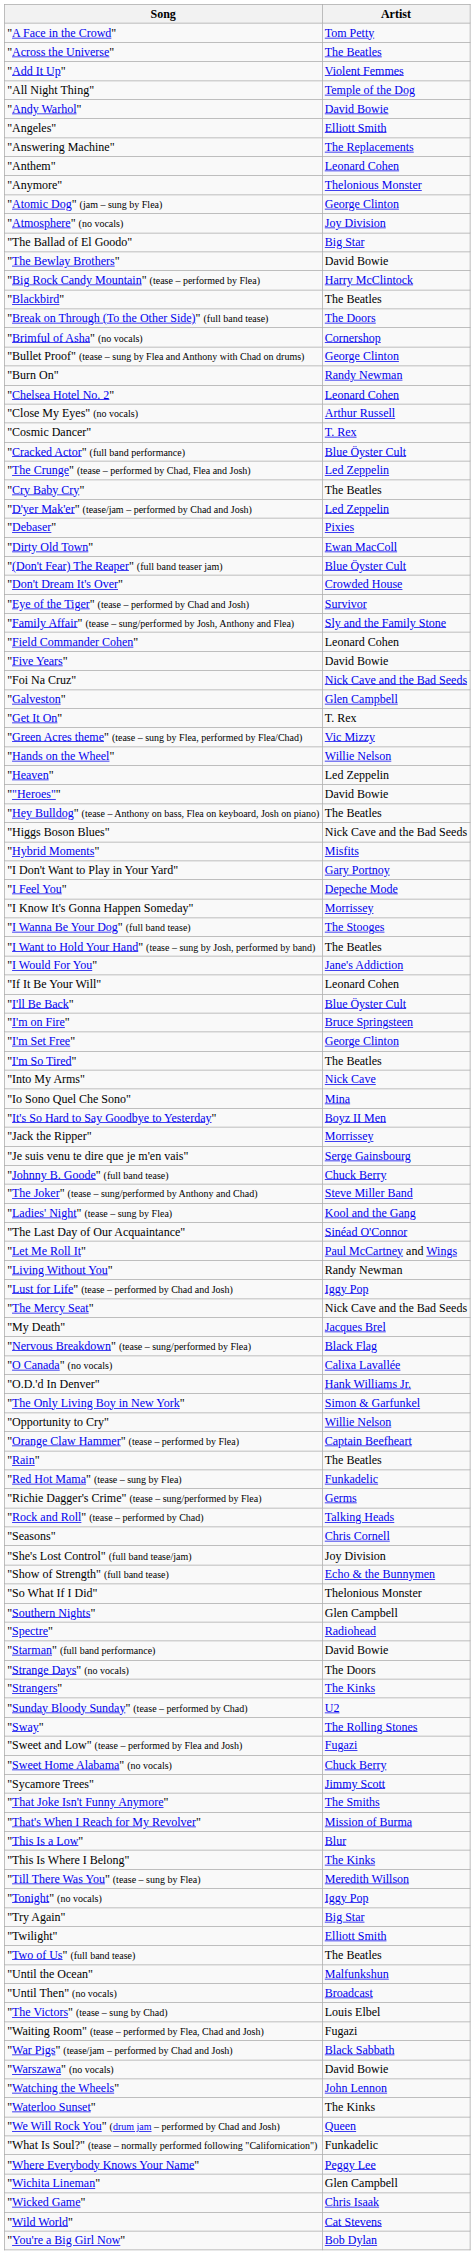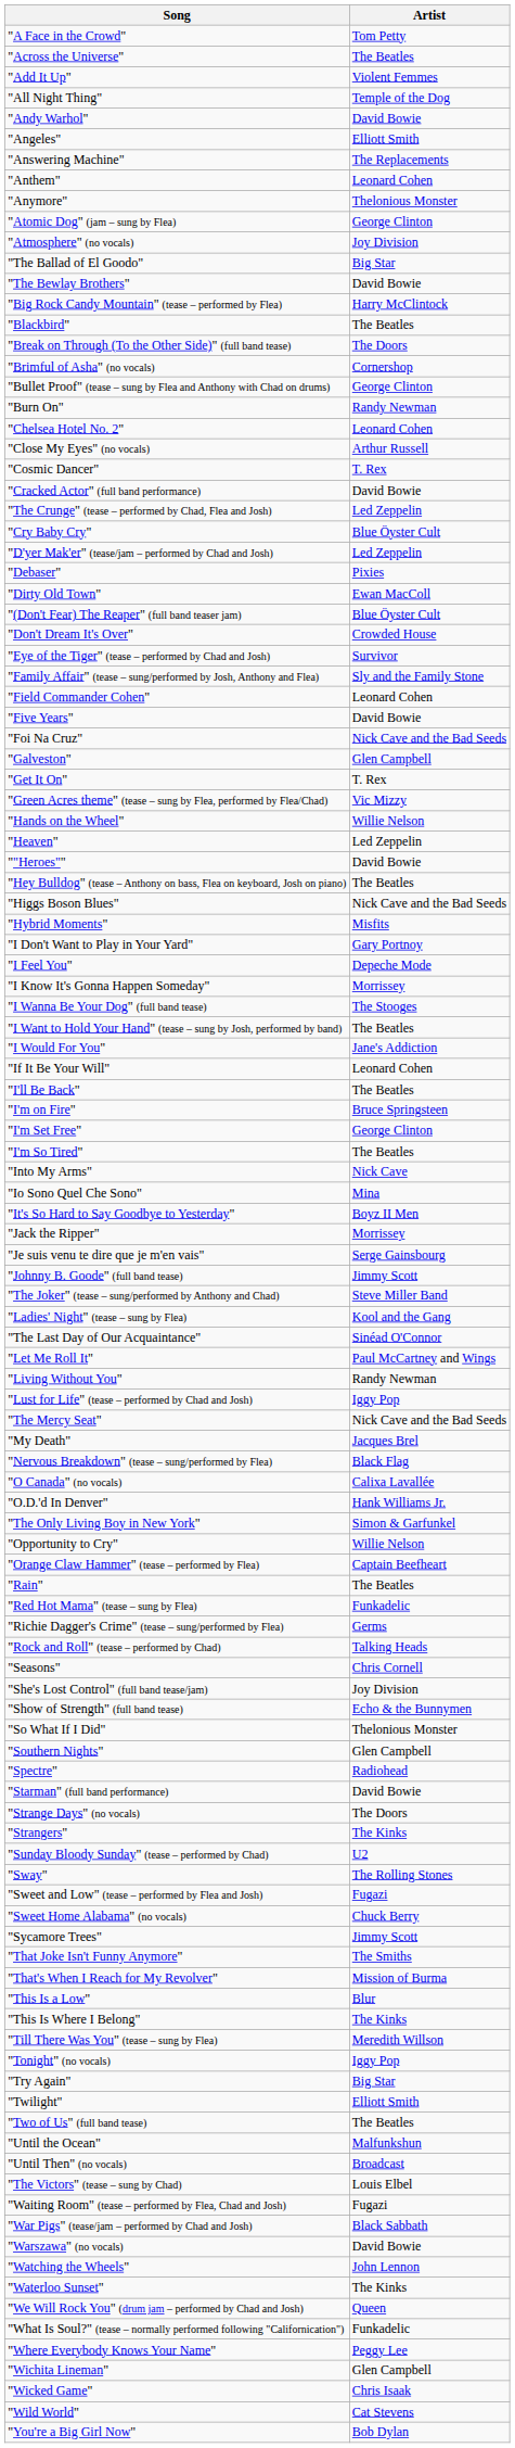 <table class="wikitable sortable">
 <tr>
 <th>Song</th>
 <th>Artist</th>
 </tr>
 <tr>
 <td>"<a href='#'>A Face in the Crowd</a>"</td>
 <td><a href='#'>Tom Petty</a></td>
 </tr>
 <tr>
 <td>"<a href='#'>Across the Universe</a>"</td>
 <td><a href='#'>The Beatles</a></td>
 </tr>
 <tr>
 <td>"<a href='#'>Add It Up</a>"</td>
 <td><a href='#'>Violent Femmes</a></td>
 </tr>
 <tr>
 <td>"All Night Thing"</td>
 <td><a href='#'>Temple of the Dog</a></td>
 </tr>
 <tr>
 <td>"<a href='#'>Andy Warhol</a>"</td>
 <td><a href='#'>David Bowie</a></td>
 </tr>
 <tr>
 <td>"Angeles"</td>
 <td><a href='#'>Elliott Smith</a></td>
 </tr>
 <tr>
 <td>"Answering Machine"</td>
 <td><a href='#'>The Replacements</a></td>
 </tr>
 <tr>
 <td>"Anthem"</td>
 <td><a href='#'>Leonard Cohen</a></td>
 </tr>
 <tr>
 <td>"Anymore"</td>
 <td><a href='#'>Thelonious Monster</a></td>
 </tr>
 <tr>
 <td>"<a href='#'>Atomic Dog</a>" <small>(jam – sung by Flea)</small></td>
 <td><a href='#'>George Clinton</a></td>
 </tr>
 <tr>
 <td>"<a href='#'>Atmosphere</a>" <small>(no vocals)</small></td>
 <td><a href='#'>Joy Division</a></td>
 </tr>
 <tr>
 <td>"The Ballad of El Goodo"</td>
 <td><a href='#'>Big Star</a></td>
 </tr>
 <tr>
 <td>"<a href='#'>The Bewlay Brothers</a>"</td>
 <td>David Bowie</td>
 </tr>
 <tr>
 <td>"<a href='#'>Big Rock Candy Mountain</a>" <small>(tease – performed by Flea)</small></td>
 <td><a href='#'>Harry McClintock</a></td>
 </tr>
 <tr>
 <td>"<a href='#'>Blackbird</a>"</td>
 <td>The Beatles</td>
 </tr>
 <tr>
 <td>"<a href='#'>Break on Through (To the Other Side)</a>" <small>(full band tease)</small></td>
 <td><a href='#'>The Doors</a></td>
 </tr>
 <tr>
 <td>"<a href='#'>Brimful of Asha</a>" <small>(no vocals)</small></td>
 <td><a href='#'>Cornershop</a></td>
 </tr>
 <tr>
 <td>"Bullet Proof" <small>(tease – sung by Flea and Anthony with Chad on drums)</small></td>
 <td><a href='#'>George Clinton</a></td>
 </tr>
 <tr>
 <td>"Burn On"</td>
 <td><a href='#'>Randy Newman</a></td>
 </tr>
 <tr>
 <td>"<a href='#'>Chelsea Hotel No. 2</a>"</td>
 <td><a href='#'>Leonard Cohen</a></td>
 </tr>
 <tr>
 <td>"Close My Eyes" <small>(no vocals)</small></td>
 <td><a href='#'>Arthur Russell</a></td>
 </tr>
 <tr>
 <td>"Cosmic Dancer"</td>
 <td><a href='#'>T. Rex</a></td>
 </tr>
 <tr>
 <td>"<a href='#'>Cracked Actor</a>" <small>(full band performance)</small></td>
-<td><a href='#'>Blue Öyster Cult</a></td>
+<td>David Bowie</td>
 </tr>
 <tr>
 <td>"<a href='#'>The Crunge</a>" <small>(tease – performed by Chad, Flea and Josh)</small></td>
 <td><a href='#'>Led Zeppelin</a></td>
 </tr>
 <tr>
 <td>"<a href='#'>Cry Baby Cry</a>"</td>
-<td>The Beatles</td>
+<td><a href='#'>Blue Öyster Cult</a></td>
 </tr>
 <tr>
 <td>"<a href='#'>D'yer Mak'er</a>" <small>(tease/jam – performed by Chad and Josh)</small></td>
 <td><a href='#'>Led Zeppelin</a></td>
 </tr>
 <tr>
 <td>"<a href='#'>Debaser</a>"</td>
 <td><a href='#'>Pixies</a></td>
 </tr>
 <tr>
 <td>"<a href='#'>Dirty Old Town</a>"</td>
 <td><a href='#'>Ewan MacColl</a></td>
 </tr>
 <tr>
 <td>"<a href='#'>(Don't Fear) The Reaper</a>" <small>(full band teaser jam)</small></td>
 <td><a href='#'>Blue Öyster Cult</a></td>
 </tr>
 <tr>
 <td>"<a href='#'>Don't Dream It's Over</a>"</td>
 <td><a href='#'>Crowded House</a></td>
 </tr>
 <tr>
 <td>"<a href='#'>Eye of the Tiger</a>" <small>(tease – performed by Chad and Josh)</small></td>
 <td><a href='#'>Survivor</a></td>
 </tr>
 <tr>
 <td>"<a href='#'>Family Affair</a>" <small>(tease – sung/performed by Josh, Anthony and Flea)</small></td>
 <td><a href='#'>Sly and the Family Stone</a></td>
 </tr>
 <tr>
 <td>"<a href='#'>Field Commander Cohen</a>"</td>
 <td>Leonard Cohen</td>
 </tr>
 <tr>
 <td>"<a href='#'>Five Years</a>"</td>
 <td>David Bowie</td>
 </tr>
 <tr>
 <td>"Foi Na Cruz"</td>
 <td><a href='#'>Nick Cave and the Bad Seeds</a></td>
 </tr>
 <tr>
 <td>"<a href='#'>Galveston</a>"</td>
 <td><a href='#'>Glen Campbell</a></td>
 </tr>
 <tr>
 <td>"<a href='#'>Get It On</a>"</td>
 <td>T. Rex</td>
 </tr>
 <tr>
 <td>"<a href='#'>Green Acres theme</a>" <small>(tease – sung by Flea, performed by Flea/Chad)</small></td>
 <td><a href='#'>Vic Mizzy</a></td>
 </tr>
 <tr>
 <td>"<a href='#'>Hands on the Wheel</a>"</td>
 <td><a href='#'>Willie Nelson</a></td>
 </tr>
 <tr>
 <td>"<a href='#'>Heaven</a>"</td>
 <td>Led Zeppelin</td>
 </tr>
 <tr>
 <td>"<a href='#'>"Heroes"</a>"</td>
 <td>David Bowie</td>
 </tr>
 <tr>
 <td>"<a href='#'>Hey Bulldog</a>" <small>(tease – Anthony on bass, Flea on keyboard, Josh on piano)</small></td>
 <td>The Beatles</td>
 </tr>
 <tr>
 <td>"Higgs Boson Blues"</td>
 <td>Nick Cave and the Bad Seeds</td>
 </tr>
 <tr>
 <td>"<a href='#'>Hybrid Moments</a>"</td>
 <td><a href='#'>Misfits</a></td>
 </tr>
 <tr>
 <td>"I Don't Want to Play in Your Yard"</td>
 <td><a href='#'>Gary Portnoy</a></td>
 </tr>
 <tr>
 <td>"<a href='#'>I Feel You</a>"</td>
 <td><a href='#'>Depeche Mode</a></td>
 </tr>
 <tr>
 <td>"I Know It's Gonna Happen Someday"</td>
 <td><a href='#'>Morrissey</a></td>
 </tr>
 <tr>
 <td>"<a href='#'>I Wanna Be Your Dog</a>" <small>(full band tease)</small></td>
 <td><a href='#'>The Stooges</a></td>
 </tr>
 <tr>
 <td>"<a href='#'>I Want to Hold Your Hand</a>" <small>(tease – sung by Josh, performed by band)</small></td>
 <td>The Beatles</td>
 </tr>
 <tr>
 <td>"<a href='#'>I Would For You</a>"</td>
 <td><a href='#'>Jane's Addiction</a></td>
 </tr>
 <tr>
 <td>"If It Be Your Will"</td>
 <td>Leonard Cohen</td>
 </tr>
 <tr>
 <td>"<a href='#'>I'll Be Back</a>"</td>
-<td><a href='#'>Blue Öyster Cult</a></td>
+<td>The Beatles</td>
 </tr>
 <tr>
 <td>"<a href='#'>I'm on Fire</a>"</td>
 <td><a href='#'>Bruce Springsteen</a></td>
 </tr>
 <tr>
 <td>"<a href='#'>I'm Set Free</a>"</td>
 <td><a href='#'>George Clinton</a></td>
 </tr>
 <tr>
 <td>"<a href='#'>I'm So Tired</a>"</td>
 <td>The Beatles</td>
 </tr>
 <tr>
 <td>"Into My Arms"</td>
 <td><a href='#'>Nick Cave</a></td>
 </tr>
 <tr>
 <td>"Io Sono Quel Che Sono"</td>
 <td><a href='#'>Mina</a></td>
 </tr>
 <tr>
 <td>"<a href='#'>It's So Hard to Say Goodbye to Yesterday</a>"</td>
 <td><a href='#'>Boyz II Men</a></td>
 </tr>
 <tr>
 <td>"Jack the Ripper"</td>
 <td><a href='#'>Morrissey</a></td>
 </tr>
 <tr>
 <td>"Je suis venu te dire que je m'en vais"</td>
 <td><a href='#'>Serge Gainsbourg</a></td>
 </tr>
 <tr>
 <td>"<a href='#'>Johnny B. Goode</a>" <small>(full band tease)</small></td>
-<td><a href='#'>Chuck Berry</a></td>
+<td><a href='#'>Jimmy Scott</a></td>
 </tr>
 <tr>
 <td>"<a href='#'>The Joker</a>" <small>(tease – sung/performed by Anthony and Chad)</small></td>
 <td><a href='#'>Steve Miller Band</a></td>
 </tr>
 <tr>
 <td>"<a href='#'>Ladies' Night</a>" <small>(tease – sung by Flea)</small></td>
 <td><a href='#'>Kool and the Gang</a></td>
 </tr>
 <tr>
 <td>"The Last Day of Our Acquaintance"</td>
 <td><a href='#'>Sinéad O'Connor</a></td>
 </tr>
 <tr>
 <td>"<a href='#'>Let Me Roll It</a>"</td>
 <td><a href='#'>Paul McCartney</a> and <a href='#'>Wings</a></td>
 </tr>
 <tr>
 <td>"<a href='#'>Living Without You</a>"</td>
 <td>Randy Newman</td>
 </tr>
 <tr>
 <td>"<a href='#'>Lust for Life</a>" <small>(tease – performed by Chad and Josh)</small></td>
 <td><a href='#'>Iggy Pop</a></td>
 </tr>
 <tr>
 <td>"<a href='#'>The Mercy Seat</a>"</td>
 <td>Nick Cave and the Bad Seeds</td>
 </tr>
 <tr>
 <td>"My Death"</td>
 <td><a href='#'>Jacques Brel</a></td>
 </tr>
 <tr>
 <td>"<a href='#'>Nervous Breakdown</a>" <small>(tease – sung/performed by Flea)</small></td>
 <td><a href='#'>Black Flag</a></td>
 </tr>
 <tr>
 <td>"<a href='#'>O Canada</a>" <small>(no vocals)</small></td>
 <td><a href='#'>Calixa Lavallée</a></td>
 </tr>
 <tr>
 <td>"O.D.'d In Denver"</td>
 <td><a href='#'>Hank Williams Jr.</a></td>
 </tr>
 <tr>
 <td>"<a href='#'>The Only Living Boy in New York</a>"</td>
 <td><a href='#'>Simon & Garfunkel</a></td>
 </tr>
 <tr>
 <td>"Opportunity to Cry"</td>
 <td><a href='#'>Willie Nelson</a></td>
 </tr>
 <tr>
 <td>"<a href='#'>Orange Claw Hammer</a>" <small>(tease – performed by Flea)</small></td>
 <td><a href='#'>Captain Beefheart</a></td>
 </tr>
 <tr>
 <td>"<a href='#'>Rain</a>"</td>
 <td>The Beatles</td>
 </tr>
 <tr>
 <td>"<a href='#'>Red Hot Mama</a>" <small>(tease – sung by Flea)</small></td>
 <td><a href='#'>Funkadelic</a></td>
 </tr>
 <tr>
 <td>"Richie Dagger's Crime" <small>(tease – sung/performed by Flea)</small></td>
 <td><a href='#'>Germs</a></td>
 </tr>
 <tr>
 <td>"<a href='#'>Rock and Roll</a>" <small>(tease – performed by Chad)</small></td>
 <td><a href='#'>Talking Heads</a></td>
 </tr>
 <tr>
 <td>"Seasons"</td>
 <td><a href='#'>Chris Cornell</a></td>
 </tr>
 <tr>
 <td>"She's Lost Control" <small>(full band tease/jam)</small></td>
 <td>Joy Division</td>
 </tr>
 <tr>
 <td>"Show of Strength" <small>(full band tease)</small></td>
 <td><a href='#'>Echo & the Bunnymen</a></td>
 </tr>
 <tr>
 <td>"So What If I Did"</td>
 <td>Thelonious Monster</td>
 </tr>
 <tr>
 <td>"<a href='#'>Southern Nights</a>"</td>
 <td>Glen Campbell</td>
 </tr>
 <tr>
 <td>"<a href='#'>Spectre</a>"</td>
 <td><a href='#'>Radiohead</a></td>
 </tr>
 <tr>
 <td>"<a href='#'>Starman</a>" <small>(full band performance)</small></td>
 <td>David Bowie</td>
 </tr>
 <tr>
 <td>"<a href='#'>Strange Days</a>" <small>(no vocals)</small></td>
 <td>The Doors</td>
 </tr>
 <tr>
 <td>"<a href='#'>Strangers</a>"</td>
 <td><a href='#'>The Kinks</a></td>
 </tr>
 <tr>
 <td>"<a href='#'>Sunday Bloody Sunday</a>" <small>(tease – performed by Chad)</small></td>
 <td><a href='#'>U2</a></td>
 </tr>
 <tr>
 <td>"<a href='#'>Sway</a>"</td>
 <td><a href='#'>The Rolling Stones</a></td>
 </tr>
 <tr>
 <td>"Sweet and Low" <small>(tease – performed by Flea and Josh)</small></td>
 <td><a href='#'>Fugazi</a></td>
 </tr>
 <tr>
 <td>"<a href='#'>Sweet Home Alabama</a>" <small>(no vocals)</small></td>
 <td><a href='#'>Chuck Berry</a></td>
 </tr>
 <tr>
 <td>"Sycamore Trees"</td>
 <td><a href='#'>Jimmy Scott</a></td>
 </tr>
 <tr>
 <td>"<a href='#'>That Joke Isn't Funny Anymore</a>"</td>
 <td><a href='#'>The Smiths</a></td>
 </tr>
 <tr>
 <td>"<a href='#'>That's When I Reach for My Revolver</a>"</td>
 <td><a href='#'>Mission of Burma</a></td>
 </tr>
 <tr>
 <td>"<a href='#'>This Is a Low</a>"</td>
 <td><a href='#'>Blur</a></td>
 </tr>
 <tr>
 <td>"This Is Where I Belong"</td>
 <td><a href='#'>The Kinks</a></td>
 </tr>
 <tr>
 <td>"<a href='#'>Till There Was You</a>" <small>(tease – sung by Flea)</small></td>
 <td><a href='#'>Meredith Willson</a></td>
 </tr>
 <tr>
 <td>"<a href='#'>Tonight</a>" <small>(no vocals)</small></td>
 <td><a href='#'>Iggy Pop</a></td>
 </tr>
 <tr>
 <td>"Try Again"</td>
 <td><a href='#'>Big Star</a></td>
 </tr>
 <tr>
 <td>"Twilight"</td>
 <td><a href='#'>Elliott Smith</a></td>
 </tr>
 <tr>
 <td>"<a href='#'>Two of Us</a>" <small>(full band tease)</small></td>
 <td>The Beatles</td>
 </tr>
 <tr>
 <td>"Until the Ocean"</td>
 <td><a href='#'>Malfunkshun</a></td>
 </tr>
 <tr>
 <td>"Until Then" <small>(no vocals)</small></td>
 <td><a href='#'>Broadcast</a></td>
 </tr>
 <tr>
 <td>"<a href='#'>The Victors</a>" <small>(tease – sung by Chad)</small></td>
 <td>Louis Elbel</td>
 </tr>
 <tr>
 <td>"Waiting Room" <small>(tease – performed by Flea, Chad and Josh)</small></td>
 <td>Fugazi</td>
 </tr>
 <tr>
 <td>"<a href='#'>War Pigs</a>" <small>(tease/jam – performed by Chad and Josh)</small></td>
 <td><a href='#'>Black Sabbath</a></td>
 </tr>
 <tr>
 <td>"<a href='#'>Warszawa</a>" <small>(no vocals)</small></td>
 <td>David Bowie</td>
 </tr>
 <tr>
 <td>"<a href='#'>Watching the Wheels</a>"</td>
 <td><a href='#'>John Lennon</a></td>
 </tr>
 <tr>
 <td>"<a href='#'>Waterloo Sunset</a>"</td>
 <td>The Kinks</td>
 </tr>
 <tr>
 <td>"<a href='#'>We Will Rock You</a>" <small>(<a href='#'>drum jam</a> – performed by Chad and Josh)</small></td>
 <td><a href='#'>Queen</a></td>
 </tr>
 <tr>
 <td>"What Is Soul?"  <small>(tease – normally performed following "Californication")</small></td>
 <td>Funkadelic</td>
 </tr>
 <tr>
 <td>"<a href='#'>Where Everybody Knows Your Name</a>"</td>
 <td><a href='#'>Peggy Lee</a></td>
 </tr>
 <tr>
 <td>"<a href='#'>Wichita Lineman</a>"</td>
 <td>Glen Campbell</td>
 </tr>
 <tr>
 <td>"<a href='#'>Wicked Game</a>"</td>
 <td><a href='#'>Chris Isaak</a></td>
 </tr>
 <tr>
 <td>"<a href='#'>Wild World</a>"</td>
 <td><a href='#'>Cat Stevens</a></td>
 </tr>
 <tr>
 <td>"<a href='#'>You're a Big Girl Now</a>"</td>
 <td><a href='#'>Bob Dylan</a></td>
 </tr>
 </table>
